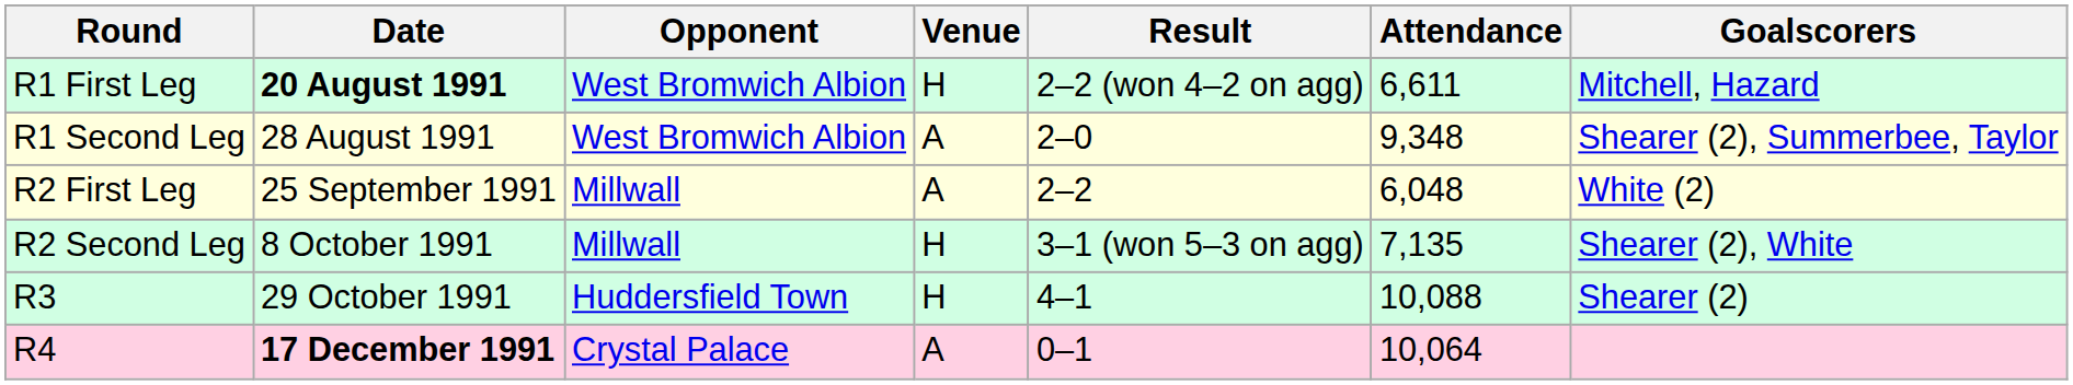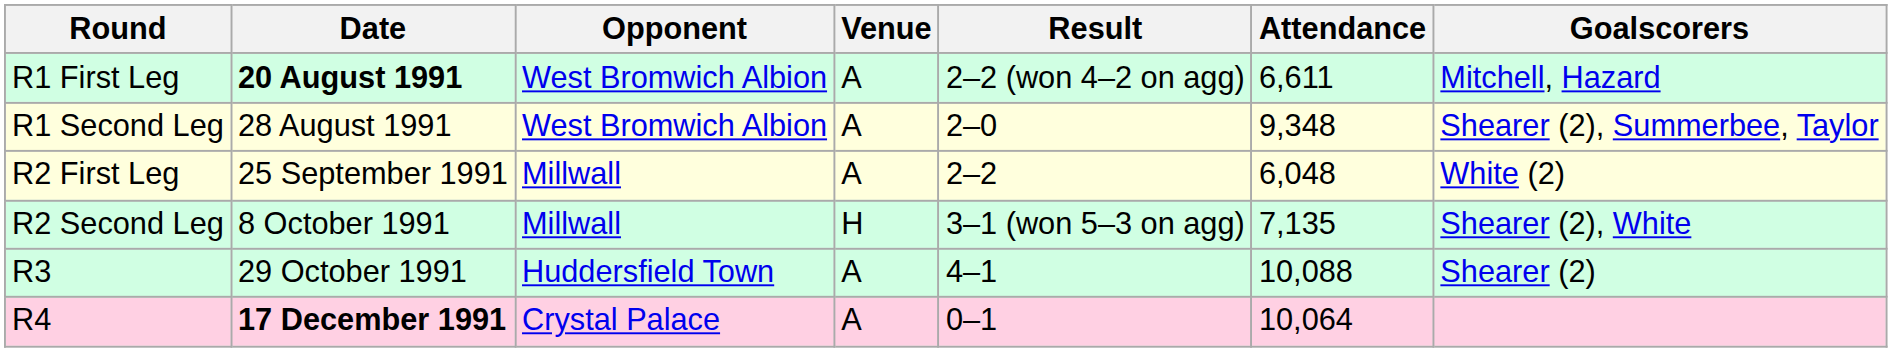 <table class="wikitable">
 <tr>
 <th>Round</th>
 <th>Date</th>
 <th>Opponent</th>
 <th>Venue</th>
 <th>Result</th>
 <th>Attendance</th>
 <th>Goalscorers</th>
 </tr>
 <tr style="background-color: #d0ffe3;">
 <td>R1 First Leg</td>
 <td><strong>20 August 1991</strong></td>
 <td><a href='#'>West Bromwich Albion</a></td>
-<td>H</td>
+<td>A</td>
 <td>2–2 (won 4–2 on agg)</td>
 <td>6,611</td>
 <td><a href='#'>Mitchell</a>, <a href='#'>Hazard</a></td>
 </tr>
 <tr style="background-color: #ffffdd;">
 <td>R1 Second Leg</td>
 <td>28 August 1991</td>
 <td><a href='#'>West Bromwich Albion</a></td>
 <td>A</td>
 <td>2–0</td>
 <td>9,348</td>
 <td><a href='#'>Shearer</a> (2), <a href='#'>Summerbee</a>, <a href='#'>Taylor</a></td>
 </tr>
 <tr style="background-color: #ffffdd;">
 <td>R2 First Leg</td>
 <td>25 September 1991</td>
 <td><a href='#'>Millwall</a></td>
 <td>A</td>
 <td>2–2</td>
 <td>6,048</td>
 <td><a href='#'>White</a> (2)</td>
 </tr>
 <tr style="background-color: #d0ffe3;">
 <td>R2 Second Leg</td>
 <td>8 October 1991</td>
 <td><a href='#'>Millwall</a></td>
 <td>H</td>
 <td>3–1 (won 5–3 on agg)</td>
 <td>7,135</td>
 <td><a href='#'>Shearer</a> (2), <a href='#'>White</a></td>
 </tr>
 <tr style="background-color: #d0ffe3;">
 <td>R3</td>
 <td>29 October 1991</td>
 <td><a href='#'>Huddersfield Town</a></td>
-<td>H</td>
+<td>A</td>
 <td>4–1</td>
 <td>10,088</td>
 <td><a href='#'>Shearer</a> (2)</td>
 </tr>
 <tr style="background-color: #ffd0e3;">
 <td>R4</td>
 <td><strong>17 December 1991</strong></td>
 <td><a href='#'>Crystal Palace</a></td>
 <td>A</td>
 <td>0–1</td>
 <td>10,064</td>
 <td></td>
 </tr>
 </table>
